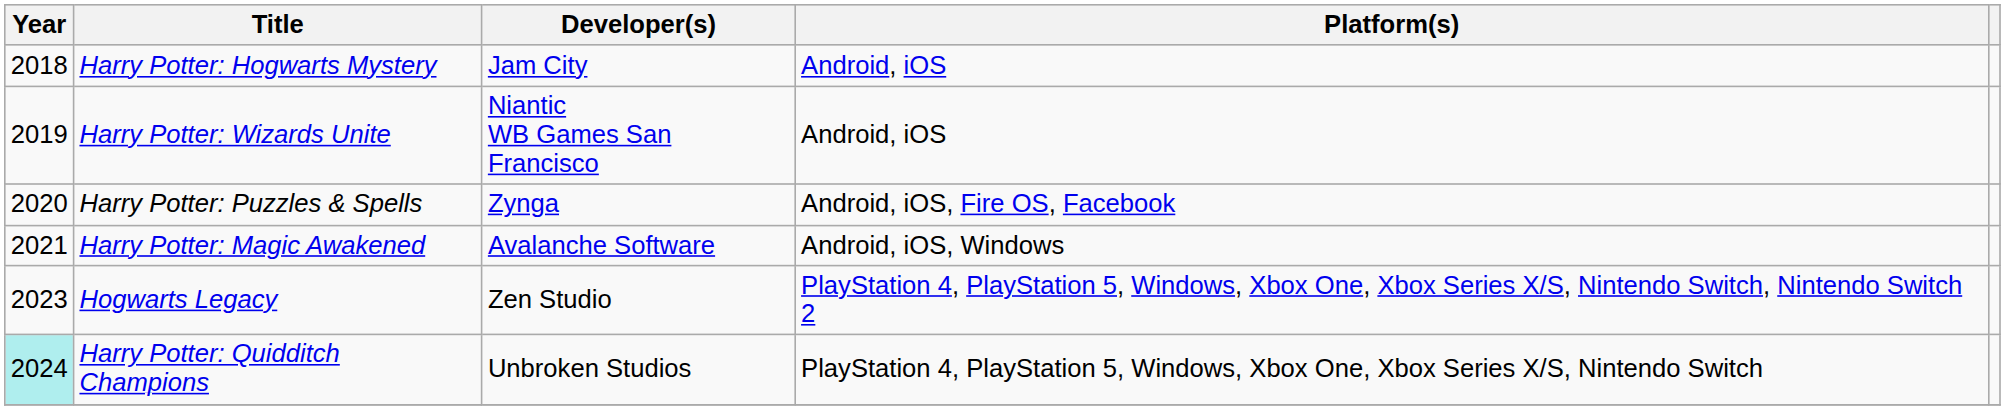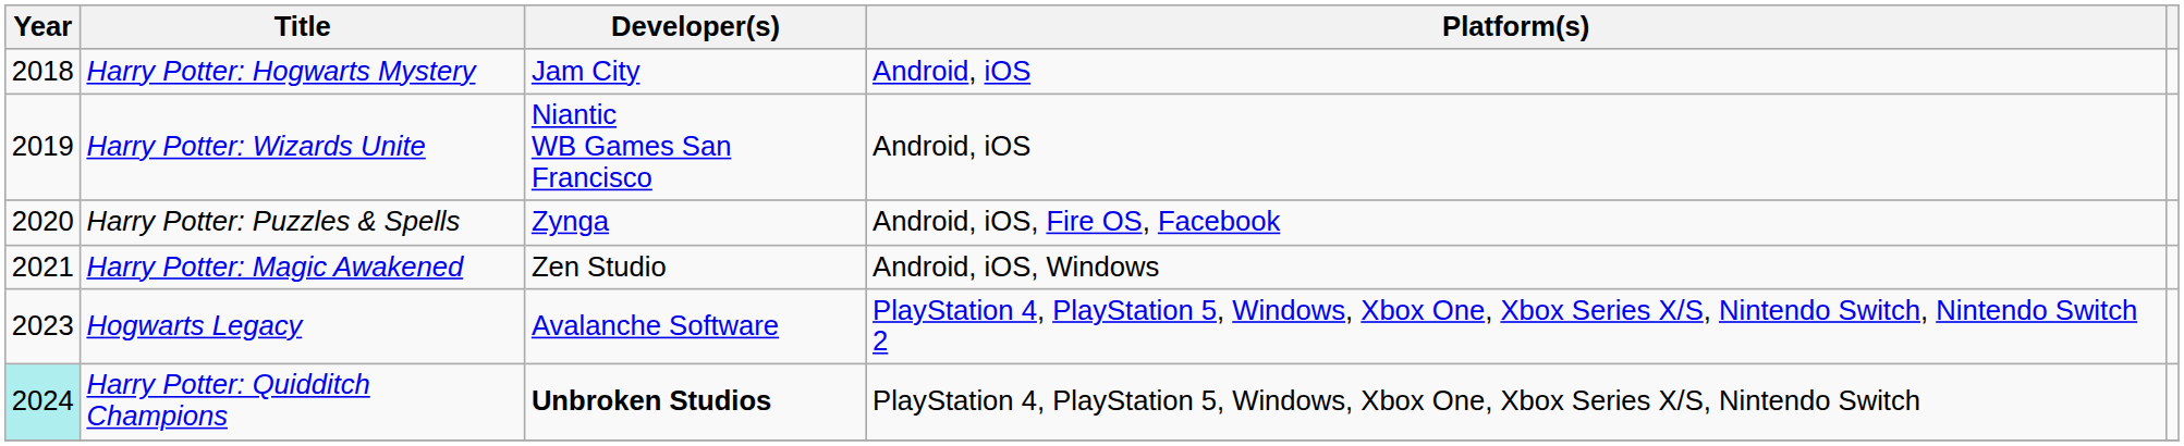 <table class="sortable wikitable">
 <tr>
 <th>Year</th>
 <th>Title</th>
 <th>Developer(s)</th>
 <th>Platform(s)</th>
 <th></th>
 </tr>
 <tr>
 <td style="text-align:center;">2018</td>
 <td><em><a href='#'>Harry Potter: Hogwarts Mystery</a></em></td>
 <td><a href='#'>Jam City</a></td>
 <td><a href='#'>Android</a>, <a href='#'>iOS</a></td>
 <td style="text-align:center;"></td>
 </tr>
 <tr>
 <td style="text-align:center;">2019</td>
 <td><em><a href='#'>Harry Potter: Wizards Unite</a></em></td>
 <td><a href='#'>Niantic</a><br> <a href='#'>WB Games San Francisco</a></td>
 <td>Android, iOS</td>
 <td style="text-align:center;"></td>
 </tr>
 <tr>
 <td style="text-align:center;">2020</td>
 <td><em>Harry Potter: Puzzles & Spells</em></td>
 <td><a href='#'>Zynga</a></td>
 <td>Android, iOS, <a href='#'>Fire OS</a>, <a href='#'>Facebook</a></td>
 <td style="text-align:center;"></td>
 </tr>
 <tr>
 <td style="text-align:center;">2021</td>
 <td><em><a href='#'>Harry Potter: Magic Awakened</a></em></td>
-<td><a href='#'>Avalanche Software</a></td>
+<td>Zen Studio</td>
 <td>Android, iOS, Windows</td>
 <td style="text-align:center;"></td>
 </tr>
 <tr>
 <td style="text-align:center;">2023</td>
 <td><em><a href='#'>Hogwarts Legacy</a></em></td>
-<td>Zen Studio</td>
+<td><a href='#'>Avalanche Software</a></td>
 <td><a href='#'>PlayStation 4</a>, <a href='#'>PlayStation 5</a>, <a href='#'>Windows</a>, <a href='#'>Xbox One</a>, <a href='#'>Xbox Series X/S</a>, <a href='#'>Nintendo Switch</a>, <a href='#'>Nintendo Switch 2</a></td>
 <td style="text-align:center;"></td>
 </tr>
 <tr>
 <td style="background: paleturquoise; text-align:center;">2024</td>
 <td><em><a href='#'>Harry Potter: Quidditch Champions</a></em></td>
-<td>Unbroken Studios</td>
+<td><strong>Unbroken Studios</strong></td>
 <td>PlayStation 4, PlayStation 5, Windows, Xbox One, Xbox Series X/S, Nintendo Switch</td>
 <td style="text-align:center;"></td>
 </tr>
 <tr>
 </tr>
 </table>
